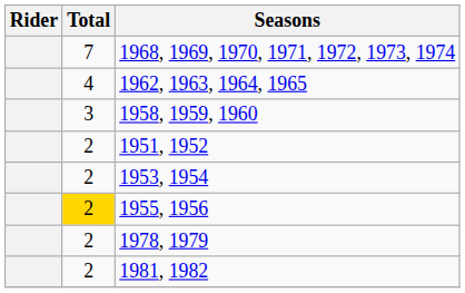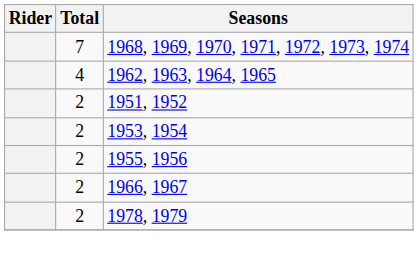 <table class="wikitable plainrowheaders sortable">
 <tr>
 <th scope="col">Rider</th>
 <th scope="col">Total</th>
 <th scope="col" class="unsortable">Seasons</th>
 </tr>
 <tr>
 <th scope="row"> </th>
 <td align=center>7</td>
 <td><a href='#'>1968</a>, <a href='#'>1969</a>, <a href='#'>1970</a>, <a href='#'>1971</a>, <a href='#'>1972</a>, <a href='#'>1973</a>, <a href='#'>1974</a></td>
 </tr>
 <tr>
 <th scope="row"> </th>
 <td align=center>4</td>
 <td><a href='#'>1962</a>, <a href='#'>1963</a>, <a href='#'>1964</a>, <a href='#'>1965</a></td>
 </tr>
 <tr>
 <th scope="row"> </th>
-<td align=center>3</td>
-<td><a href='#'>1958</a>, <a href='#'>1959</a>, <a href='#'>1960</a></td>
-</tr>
-<tr>
-<th scope="row"> </th>
 <td align=center>2</td>
 <td><a href='#'>1951</a>, <a href='#'>1952</a></td>
 </tr>
 <tr>
 <th scope="row"> </th>
 <td align=center>2</td>
 <td><a href='#'>1953</a>, <a href='#'>1954</a></td>
 </tr>
 <tr>
 <th scope="row"> </th>
-<td align=center style="background: gold;">2</td>
+<td align=center>2</td>
 <td><a href='#'>1955</a>, <a href='#'>1956</a></td>
+</tr>
+<tr>
+<th scope="row"> </th>
+<td align=center>2</td>
+<td><a href='#'>1966</a>, <a href='#'>1967</a></td>
 </tr>
 <tr>
 <th scope="row"> </th>
 <td align=center>2</td>
 <td><a href='#'>1978</a>, <a href='#'>1979</a></td>
 </tr>
 <tr>
-<th scope="row"> </th>
-<td align=center>2</td>
-<td><a href='#'>1981</a>, <a href='#'>1982</a></td>
-</tr>
-<tr>
 </tr>
 </table>
